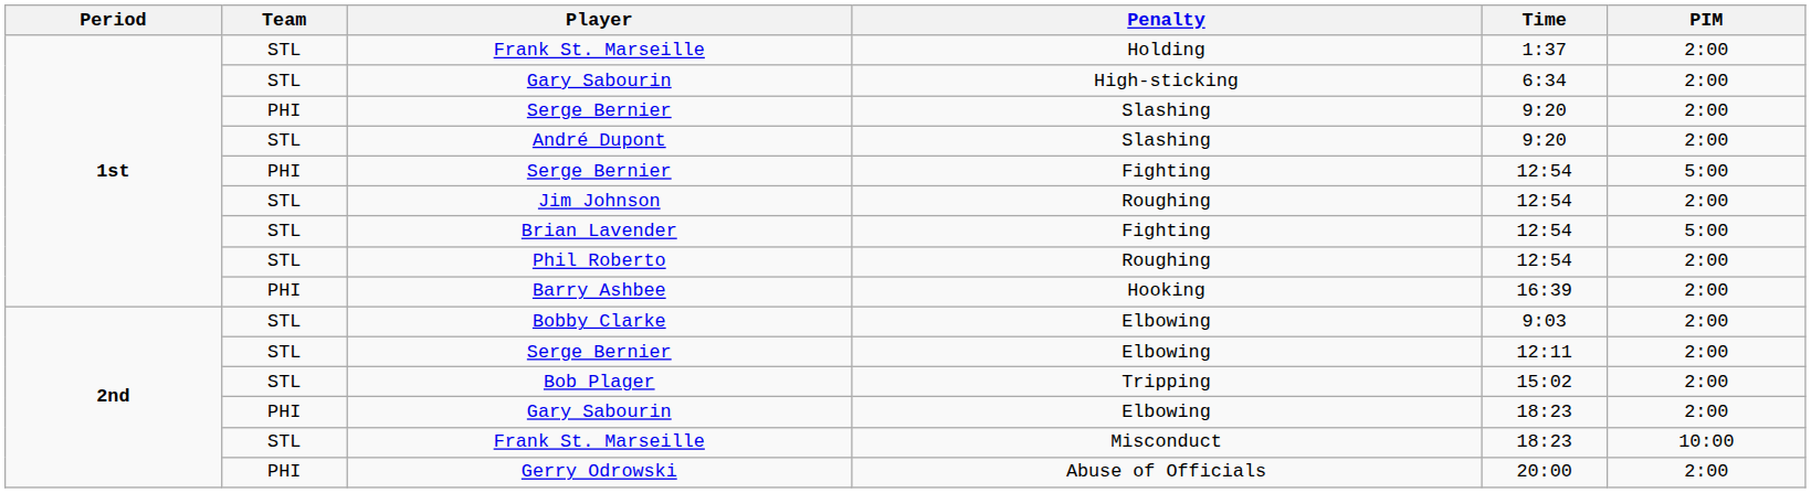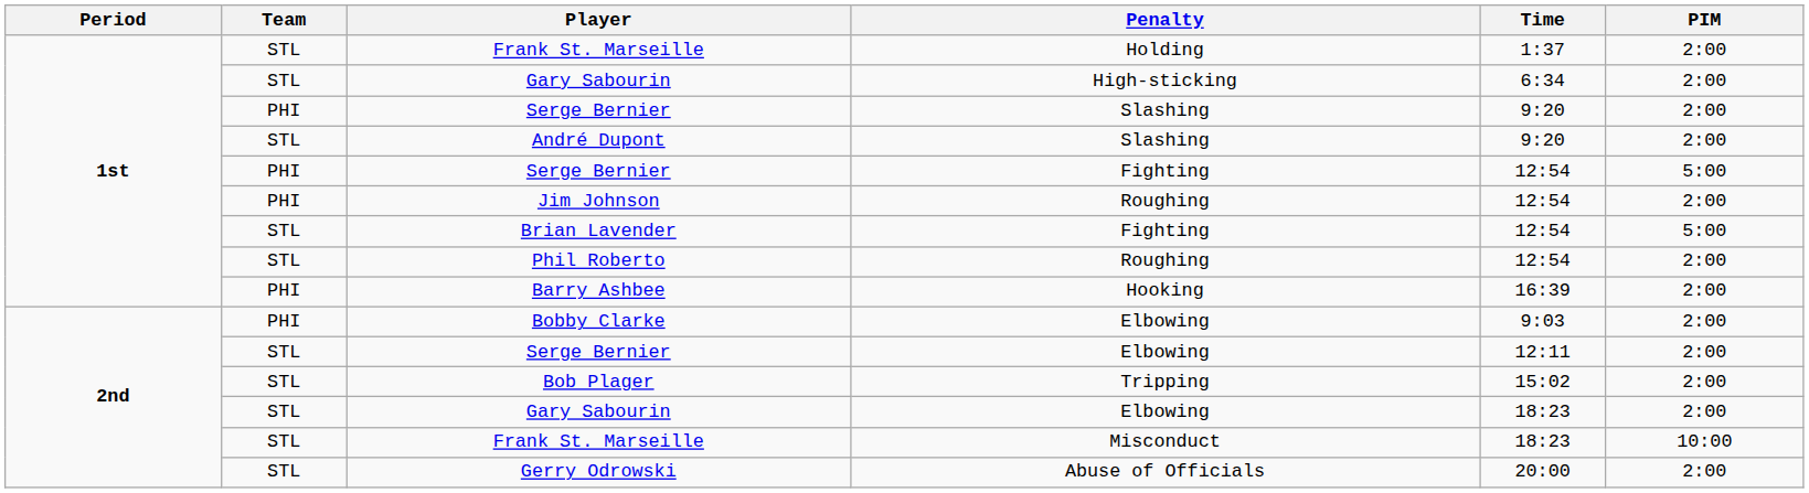 <table class="wikitable" style="width:100%;text-align: center;">
 <tr>
 <th width="12%">Period</th>
 <th width="7%">Team</th>
 <th width="28%">Player</th>
 <th width="35%"><a href='#'>Penalty</a></th>
 <th width="7%">Time</th>
 <th width="11%">PIM</th>
 </tr>
 <tr>
 <td rowspan="9" align="center"><strong>1st</strong></td>
 <td>STL</td>
 <td><a href='#'>Frank St. Marseille</a></td>
 <td>Holding</td>
 <td>1:37</td>
 <td>2:00</td>
 </tr>
 <tr>
 <td>STL</td>
 <td><a href='#'>Gary Sabourin</a></td>
 <td>High-sticking</td>
 <td>6:34</td>
 <td>2:00</td>
 </tr>
 <tr>
 <td>PHI</td>
 <td><a href='#'>Serge Bernier</a></td>
 <td>Slashing</td>
 <td>9:20</td>
 <td>2:00</td>
 </tr>
 <tr>
 <td>STL</td>
 <td><a href='#'>André Dupont</a></td>
 <td>Slashing</td>
 <td>9:20</td>
 <td>2:00</td>
 </tr>
 <tr>
 <td>PHI</td>
 <td><a href='#'>Serge Bernier</a></td>
 <td>Fighting</td>
 <td>12:54</td>
 <td>5:00</td>
 </tr>
 <tr>
-<td>STL</td>
+<td>PHI</td>
 <td><a href='#'>Jim Johnson</a></td>
 <td>Roughing</td>
 <td>12:54</td>
 <td>2:00</td>
 </tr>
 <tr>
 <td>STL</td>
 <td><a href='#'>Brian Lavender</a></td>
 <td>Fighting</td>
 <td>12:54</td>
 <td>5:00</td>
 </tr>
 <tr>
 <td>STL</td>
 <td><a href='#'>Phil Roberto</a></td>
 <td>Roughing</td>
 <td>12:54</td>
 <td>2:00</td>
 </tr>
 <tr>
 <td>PHI</td>
 <td><a href='#'>Barry Ashbee</a></td>
 <td>Hooking</td>
 <td>16:39</td>
 <td>2:00</td>
 </tr>
 <tr>
 <td rowspan="6"><strong>2nd</strong></td>
-<td>STL</td>
+<td>PHI</td>
 <td><a href='#'>Bobby Clarke</a></td>
 <td>Elbowing</td>
 <td>9:03</td>
 <td>2:00</td>
 </tr>
 <tr>
 <td>STL</td>
 <td><a href='#'>Serge Bernier</a></td>
 <td>Elbowing</td>
 <td>12:11</td>
 <td>2:00</td>
 </tr>
 <tr>
 <td>STL</td>
 <td><a href='#'>Bob Plager</a></td>
 <td>Tripping</td>
 <td>15:02</td>
 <td>2:00</td>
 </tr>
 <tr>
-<td>PHI</td>
+<td>STL</td>
 <td><a href='#'>Gary Sabourin</a></td>
 <td>Elbowing</td>
 <td>18:23</td>
 <td>2:00</td>
 </tr>
 <tr>
 <td>STL</td>
 <td><a href='#'>Frank St. Marseille</a></td>
 <td>Misconduct</td>
 <td>18:23</td>
 <td>10:00</td>
 </tr>
 <tr>
-<td>PHI</td>
+<td>STL</td>
 <td><a href='#'>Gerry Odrowski</a></td>
 <td>Abuse of Officials</td>
 <td>20:00</td>
 <td>2:00</td>
 </tr>
 </table>
